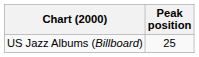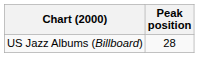 <table class=wikitable>
 <tr>
 <th>Chart (2000)</th>
 <th>Peak<br>position</th>
 </tr>
 <tr>
 <td>US Jazz Albums (<em>Billboard</em>)</td>
-<td align="center">25</td>
+<td align="center">28</td>
 </tr>
 </table>
